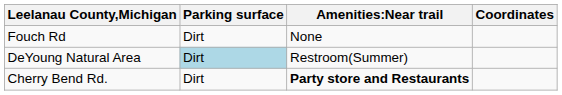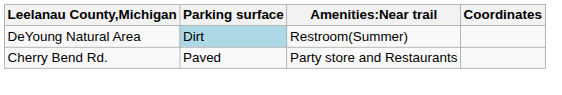 <table class="wikitable">
 <tr>
 <th>Leelanau County,Michigan</th>
 <th>Parking surface</th>
 <th>Amenities:Near trail</th>
 <th>Coordinates</th>
-</tr>
-<tr>
-<td>Fouch Rd</td>
-<td>Dirt</td>
-<td>None</td>
-<td></td>
 </tr>
 <tr>
 <td>DeYoung Natural Area</td>
 <td style="background: lightblue;">Dirt</td>
 <td>Restroom(Summer)</td>
 <td></td>
 </tr>
 <tr>
 <td>Cherry Bend Rd.</td>
-<td>Dirt</td>
-<td><strong>Party store and Restaurants</strong></td>
+<td>Paved</td>
+<td>Party store and Restaurants</td>
 <td></td>
 </tr>
 </table>
